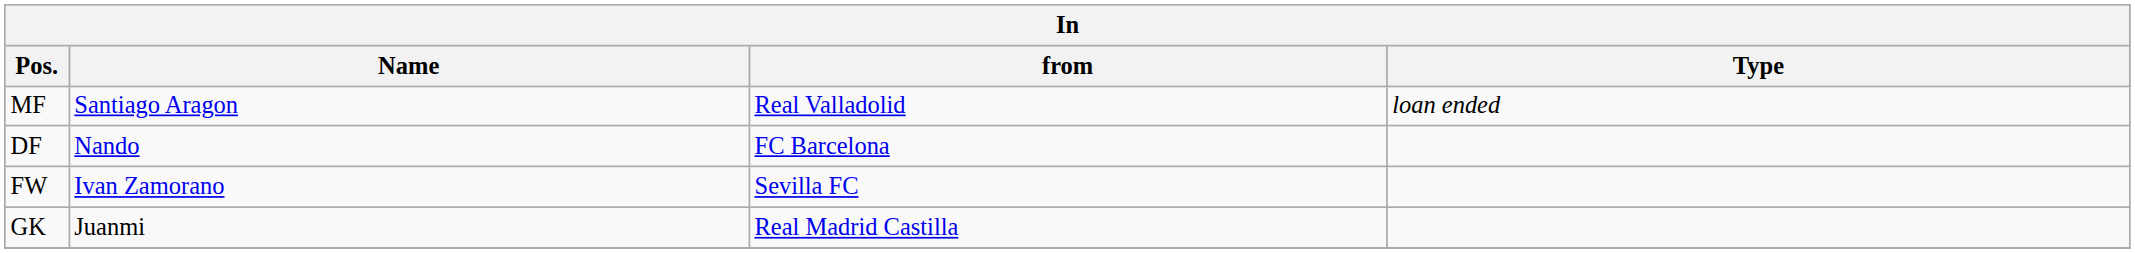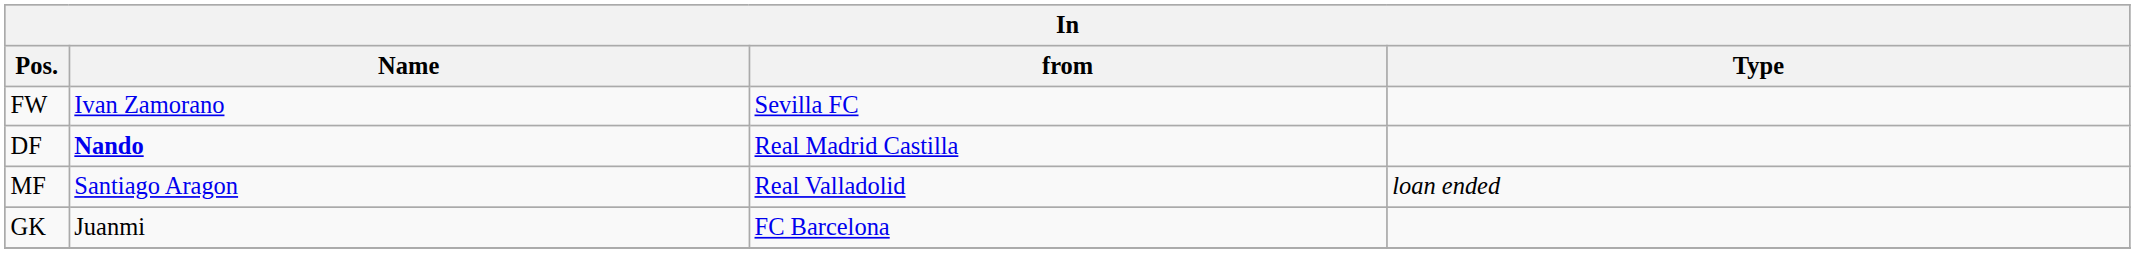 <table class="wikitable" style="font-size:90%;width:99%;">
 <tr>
 <th colspan="4">In</th>
 </tr>
 <tr>
 <th width=3%>Pos.</th>
 <th width=32%>Name</th>
 <th width=30%>from</th>
 <th width=35%>Type</th>
 </tr>
 <tr>
+<td>FW</td>
+<td><a href='#'>Ivan Zamorano</a></td>
+<td><a href='#'>Sevilla FC</a></td>
+<td></td>
+</tr>
+<tr>
+<td>DF</td>
+<td><strong><a href='#'>Nando</a></strong></td>
+<td><a href='#'>Real Madrid Castilla</a></td>
+<td></td>
+</tr>
+<tr>
 <td>MF</td>
 <td><a href='#'>Santiago Aragon</a></td>
 <td><a href='#'>Real Valladolid</a></td>
 <td><em>loan ended</em></td>
 </tr>
 <tr>
-<td>DF</td>
-<td><a href='#'>Nando</a></td>
-<td><a href='#'>FC Barcelona</a></td>
-<td></td>
-</tr>
-<tr>
-<td>FW</td>
-<td><a href='#'>Ivan Zamorano</a></td>
-<td><a href='#'>Sevilla FC</a></td>
-<td></td>
-</tr>
-<tr>
 <td>GK</td>
 <td>Juanmi</td>
-<td><a href='#'>Real Madrid Castilla</a></td>
+<td><a href='#'>FC Barcelona</a></td>
 <td></td>
 </tr>
 <tr>
 </tr>
 </table>
